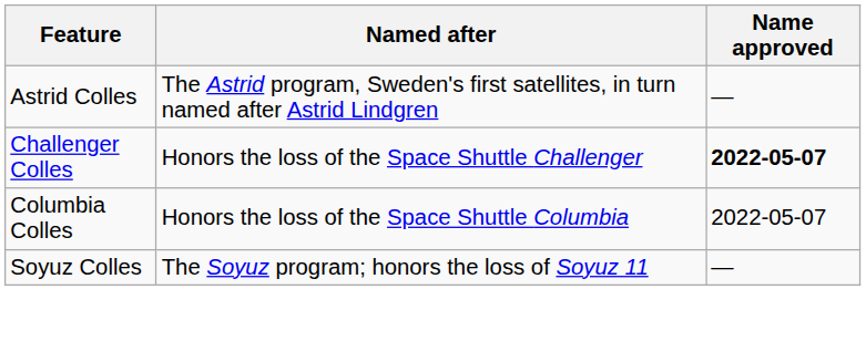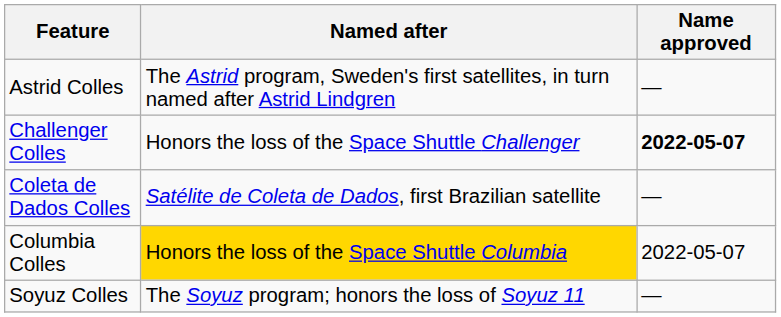 <table class="wikitable">
 <tr>
 <th width=100>Feature</th>
 <th>Named after</th>
 <th>Name approved<br></th>
 </tr>
 <tr>
 <td>Astrid Colles</td>
 <td>The <em><a href='#'>Astrid</a></em> program, Sweden's first satellites, in turn named after <a href='#'>Astrid Lindgren</a></td>
 <td>—</td>
 </tr>
 <tr>
 <td><a href='#'>Challenger Colles</a></td>
 <td>Honors the loss of the <a href='#'>Space Shuttle <em>Challenger</em></a></td>
 <td><strong>2022-05-07</strong></td>
 </tr>
 <tr>
+<td><a href='#'>Coleta de Dados Colles</a></td>
+<td><em><a href='#'>Satélite de Coleta de Dados</a></em>, first Brazilian satellite</td>
+<td>—</td>
+</tr>
+<tr>
 <td>Columbia Colles</td>
-<td>Honors the loss of the <a href='#'>Space Shuttle <em>Columbia</em></a></td>
+<td style="background: gold;">Honors the loss of the <a href='#'>Space Shuttle <em>Columbia</em></a></td>
 <td>2022-05-07</td>
 </tr>
 <tr>
 <td>Soyuz Colles</td>
 <td>The <em><a href='#'>Soyuz</a></em> program; honors the loss of <em><a href='#'>Soyuz 11</a></em></td>
 <td>—</td>
 </tr>
 </table>
